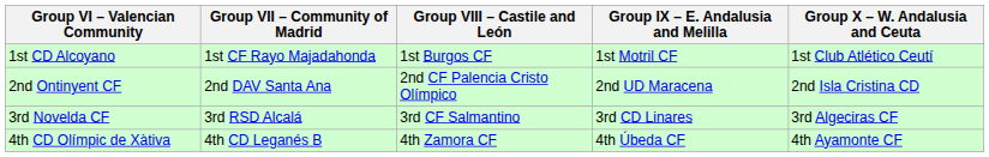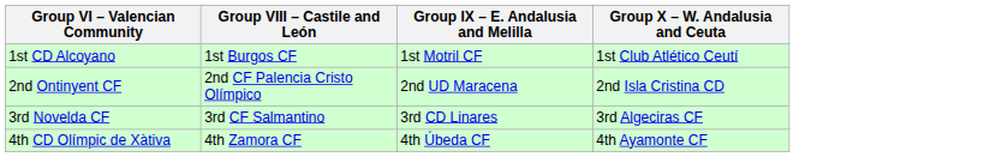 <table class="wikitable">
 <tr>
 <th width=210>Group VI – Valencian Community </th>
-<th width=210>Group VII – Community of Madrid </th>
 <th width=210>Group VIII – Castile and León </th>
 <th width=210>Group IX – E. Andalusia and Melilla </th>
 <th width=210>Group X – W. Andalusia and Ceuta </th>
 </tr>
 <tr style="background:#D0FFD0;">
 <td>1st <a href='#'>CD Alcoyano</a></td>
-<td>1st <a href='#'>CF Rayo Majadahonda</a></td>
 <td>1st <a href='#'>Burgos CF</a></td>
 <td>1st <a href='#'>Motril CF</a></td>
 <td>1st <a href='#'>Club Atlético Ceutí</a></td>
 </tr>
 <tr style="background:#D0FFD0;">
 <td>2nd <a href='#'>Ontinyent CF</a></td>
-<td>2nd <a href='#'>DAV Santa Ana</a></td>
 <td>2nd <a href='#'>CF Palencia Cristo Olímpico</a></td>
 <td>2nd <a href='#'>UD Maracena</a></td>
 <td>2nd <a href='#'>Isla Cristina CD</a></td>
 </tr>
 <tr style="background:#D0FFD0;">
 <td>3rd <a href='#'>Novelda CF</a></td>
-<td>3rd <a href='#'>RSD Alcalá</a></td>
 <td>3rd <a href='#'>CF Salmantino</a></td>
 <td>3rd <a href='#'>CD Linares</a></td>
 <td>3rd <a href='#'>Algeciras CF</a></td>
 </tr>
 <tr style="background:#D0FFD0;">
 <td>4th <a href='#'>CD Olímpic de Xàtiva</a></td>
-<td>4th <a href='#'>CD Leganés B</a></td>
 <td>4th <a href='#'>Zamora CF</a></td>
 <td>4th <a href='#'>Úbeda CF</a></td>
 <td>4th <a href='#'>Ayamonte CF</a></td>
 </tr>
 </table>
